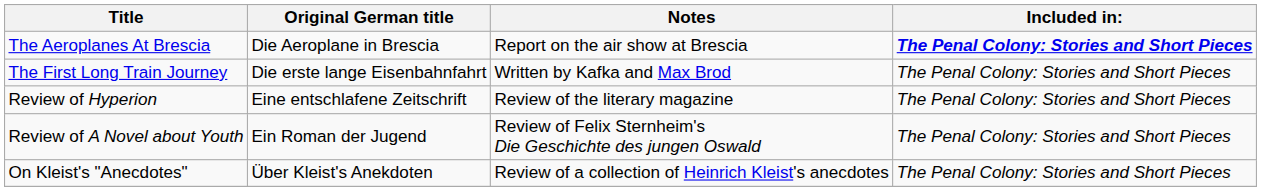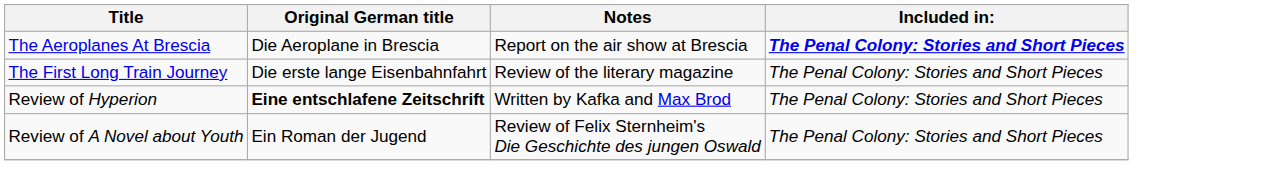 <table class="wikitable">
 <tr>
 <th>Title</th>
 <th>Original German title</th>
 <th>Notes</th>
 <th>Included in:</th>
 </tr>
 <tr>
 <td><a href='#'>The Aeroplanes At Brescia</a></td>
 <td>Die Aeroplane in Brescia</td>
 <td>Report on the air show at Brescia</td>
 <td><strong><em><a href='#'>The Penal Colony: Stories and Short Pieces</a></em></strong></td>
 </tr>
 <tr>
 <td><a href='#'>The First Long Train Journey</a></td>
 <td>Die erste lange Eisenbahnfahrt</td>
-<td>Written by Kafka and <a href='#'>Max Brod</a></td>
+<td>Review of the literary magazine</td>
 <td><em>The Penal Colony: Stories and Short Pieces</em></td>
 </tr>
 <tr>
 <td>Review of <em>Hyperion</em></td>
-<td>Eine entschlafene Zeitschrift</td>
-<td>Review of the literary magazine</td>
+<td><strong>Eine entschlafene Zeitschrift</strong></td>
+<td>Written by Kafka and <a href='#'>Max Brod</a></td>
 <td><em>The Penal Colony: Stories and Short Pieces</em></td>
 </tr>
 <tr>
 <td>Review of <em>A Novel about Youth</em></td>
 <td>Ein Roman der Jugend</td>
 <td>Review of Felix Sternheim's<br><em>Die Geschichte des jungen Oswald</em></td>
 <td><em>The Penal Colony: Stories and Short Pieces</em></td>
 </tr>
 <tr>
-<td>On Kleist's "Anecdotes"</td>
-<td>Über Kleist's Anekdoten</td>
-<td>Review of a collection of <a href='#'>Heinrich Kleist</a>'s anecdotes</td>
-<td><em>The Penal Colony: Stories and Short Pieces</em></td>
-</tr>
-<tr>
 </tr>
 </table>
